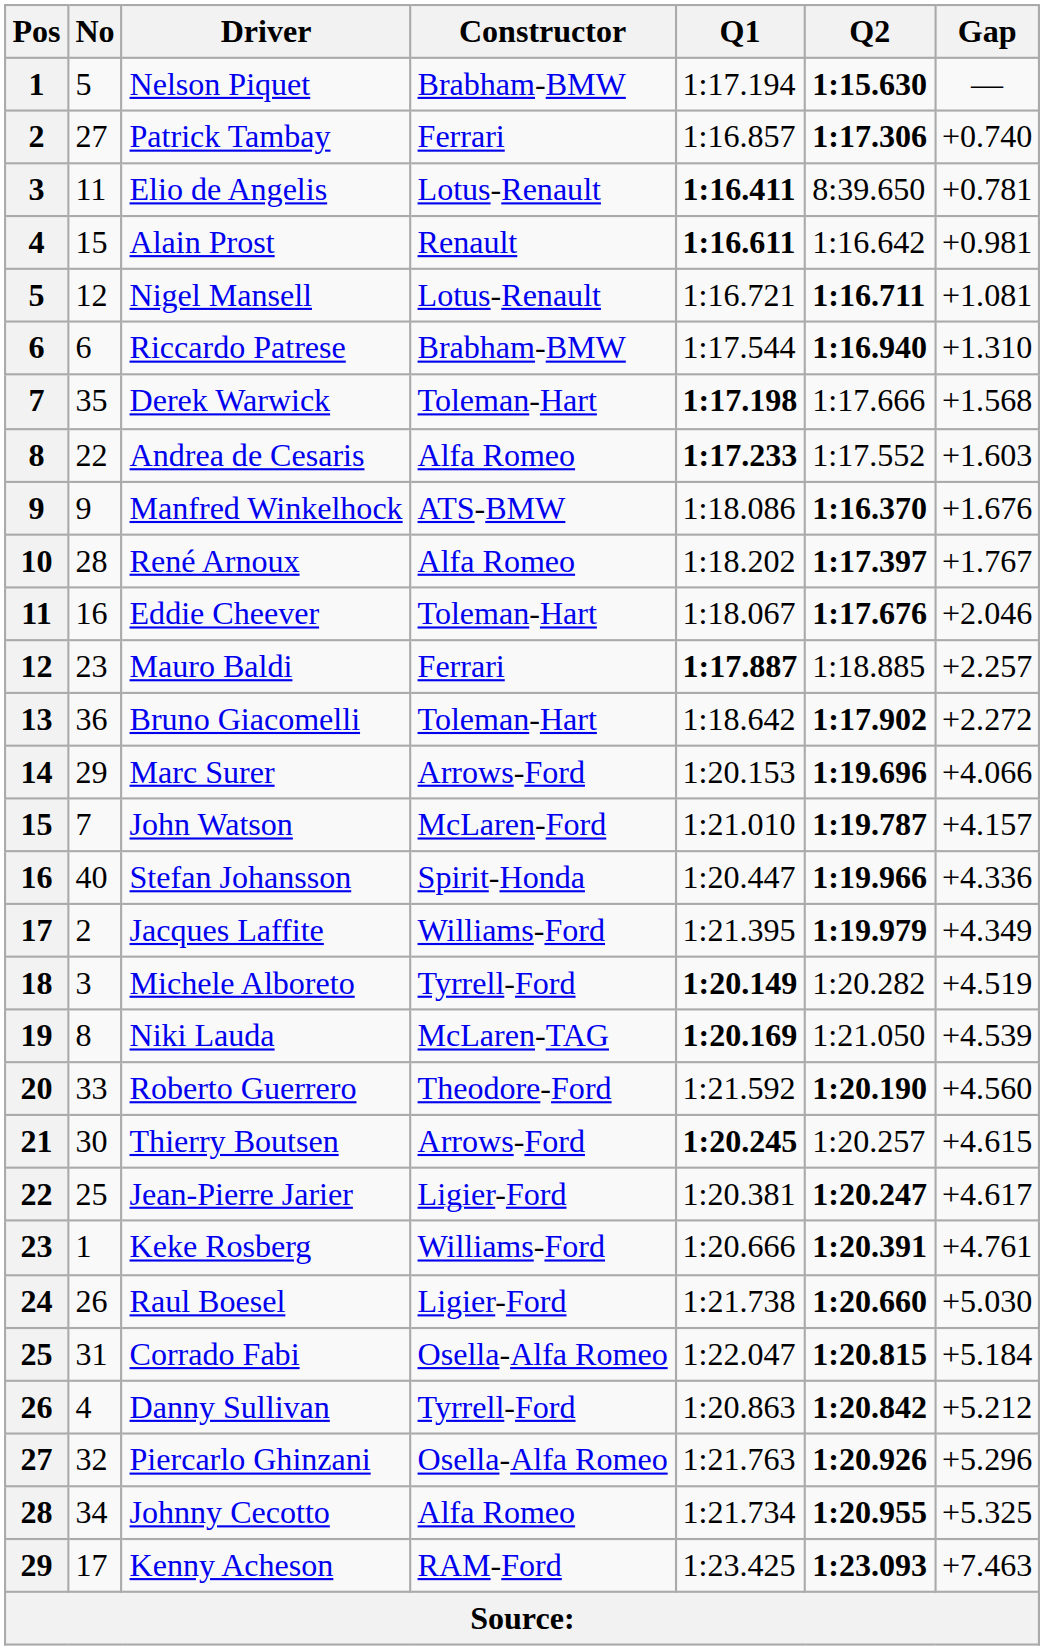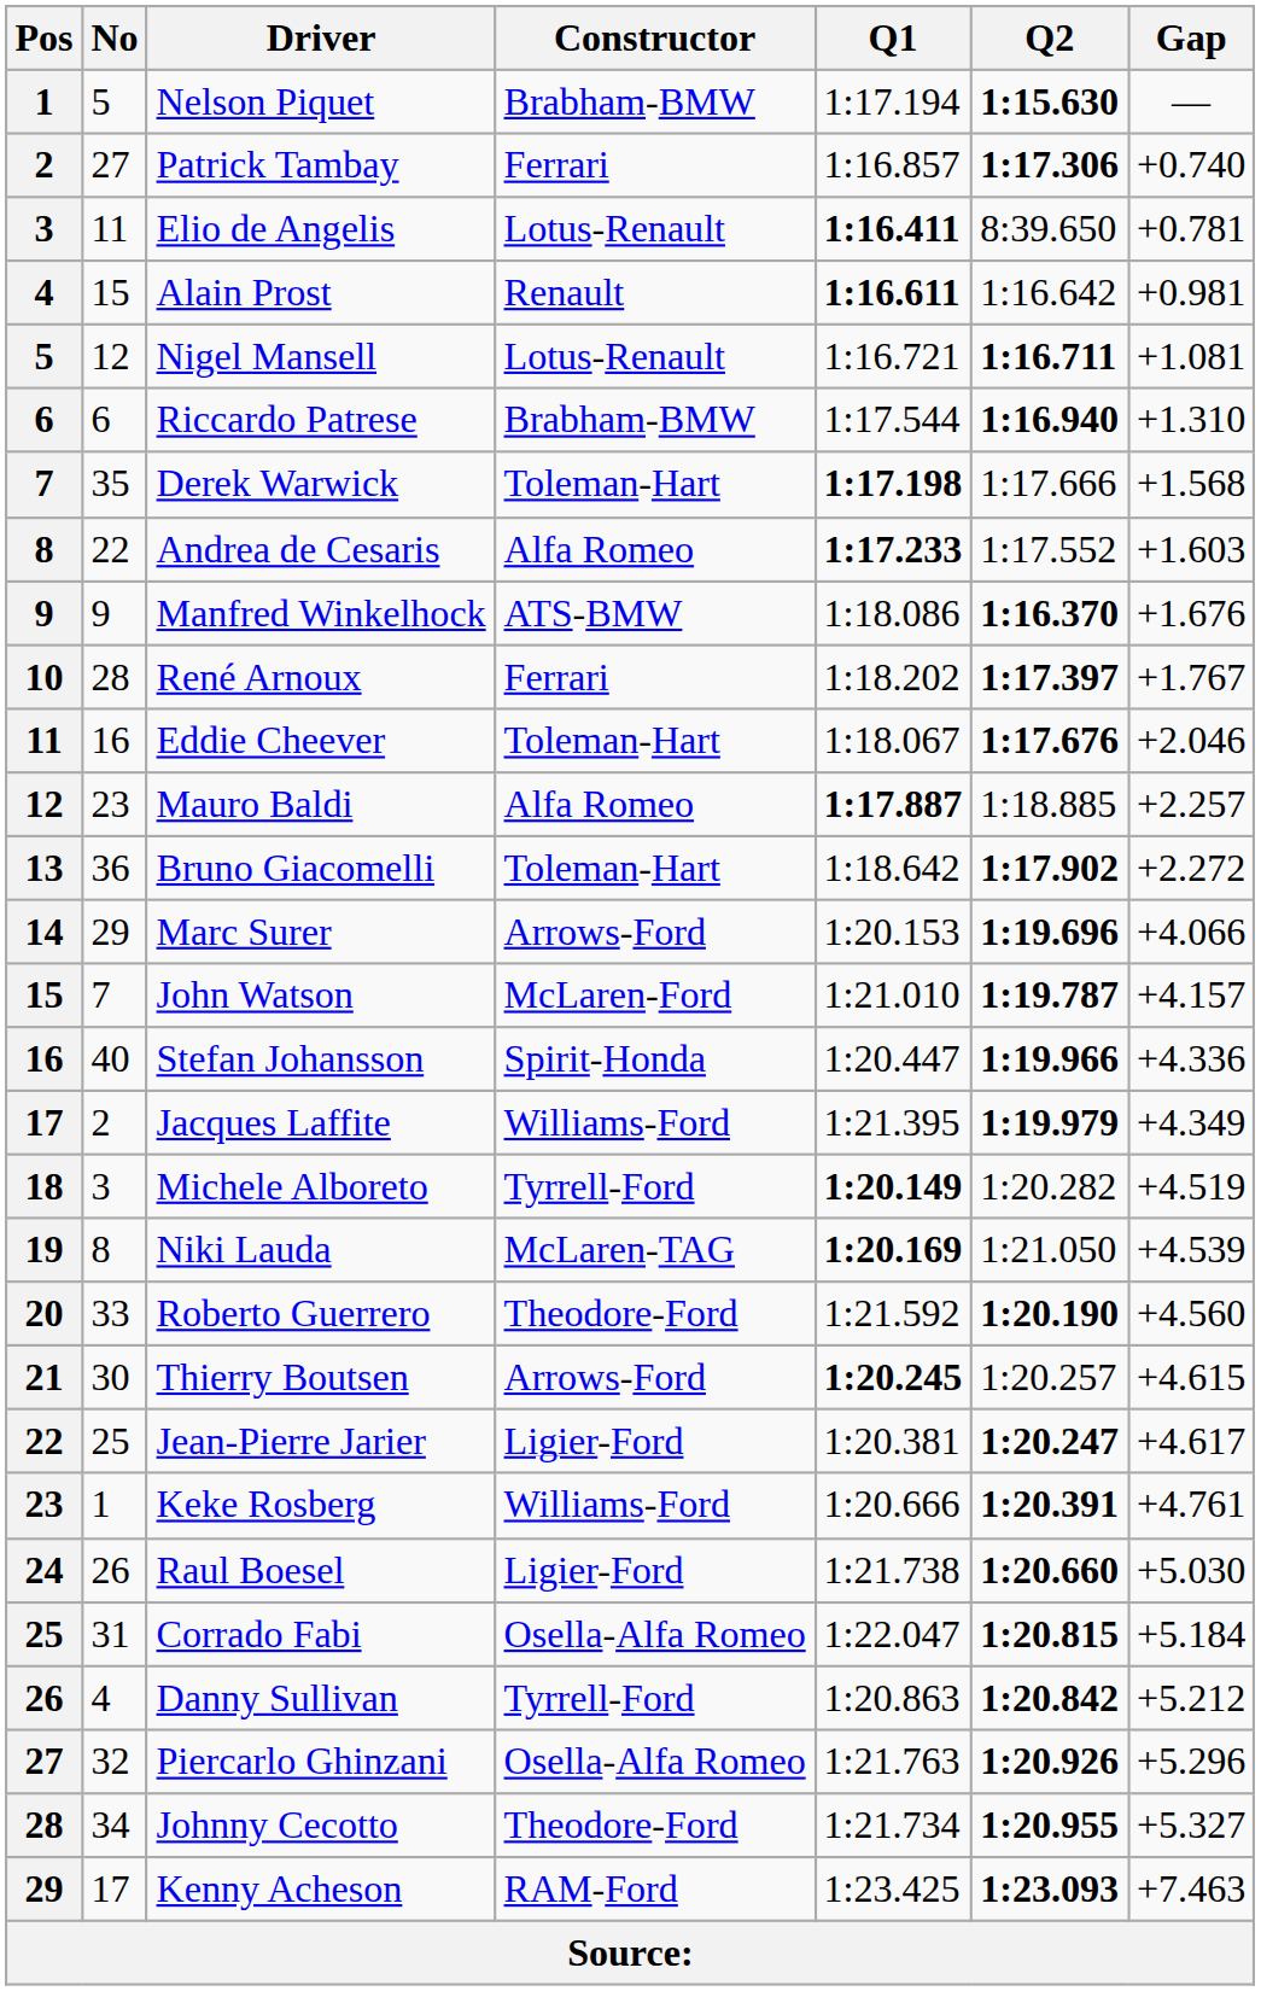 <table class="wikitable sortable" style="font-size: 95%">
 <tr>
 <th>Pos</th>
 <th>No</th>
 <th>Driver</th>
 <th>Constructor</th>
 <th>Q1</th>
 <th>Q2</th>
 <th>Gap</th>
 </tr>
 <tr>
 <th>1</th>
 <td>5</td>
 <td> <a href='#'>Nelson Piquet</a></td>
 <td><a href='#'>Brabham</a>-<a href='#'>BMW</a></td>
 <td>1:17.194</td>
 <td><strong>1:15.630</strong></td>
 <td style="text-align: center">—</td>
 </tr>
 <tr>
 <th>2</th>
 <td>27</td>
 <td> <a href='#'>Patrick Tambay</a></td>
 <td><a href='#'>Ferrari</a></td>
 <td>1:16.857</td>
 <td><strong>1:17.306</strong></td>
 <td>+0.740</td>
 </tr>
 <tr>
 <th>3</th>
 <td>11</td>
 <td> <a href='#'>Elio de Angelis</a></td>
 <td><a href='#'>Lotus</a>-<a href='#'>Renault</a></td>
 <td><strong>1:16.411</strong></td>
 <td>8:39.650</td>
 <td>+0.781</td>
 </tr>
 <tr>
 <th>4</th>
 <td>15</td>
 <td> <a href='#'>Alain Prost</a></td>
 <td><a href='#'>Renault</a></td>
 <td><strong>1:16.611</strong></td>
 <td>1:16.642</td>
 <td>+0.981</td>
 </tr>
 <tr>
 <th>5</th>
 <td>12</td>
 <td> <a href='#'>Nigel Mansell</a></td>
 <td><a href='#'>Lotus</a>-<a href='#'>Renault</a></td>
 <td>1:16.721</td>
 <td><strong>1:16.711</strong></td>
 <td>+1.081</td>
 </tr>
 <tr>
 <th>6</th>
 <td>6</td>
 <td> <a href='#'>Riccardo Patrese</a></td>
 <td><a href='#'>Brabham</a>-<a href='#'>BMW</a></td>
 <td>1:17.544</td>
 <td><strong>1:16.940</strong></td>
 <td>+1.310</td>
 </tr>
 <tr>
 <th>7</th>
 <td>35</td>
 <td> <a href='#'>Derek Warwick</a></td>
 <td><a href='#'>Toleman</a>-<a href='#'>Hart</a></td>
 <td><strong>1:17.198</strong></td>
 <td>1:17.666</td>
 <td>+1.568</td>
 </tr>
 <tr>
 <th>8</th>
 <td>22</td>
 <td> <a href='#'>Andrea de Cesaris</a></td>
 <td><a href='#'>Alfa Romeo</a></td>
 <td><strong>1:17.233</strong></td>
 <td>1:17.552</td>
 <td>+1.603</td>
 </tr>
 <tr>
 <th>9</th>
 <td>9</td>
 <td> <a href='#'>Manfred Winkelhock</a></td>
 <td><a href='#'>ATS</a>-<a href='#'>BMW</a></td>
 <td>1:18.086</td>
 <td><strong>1:16.370</strong></td>
 <td>+1.676</td>
 </tr>
 <tr>
 <th>10</th>
 <td>28</td>
 <td> <a href='#'>René Arnoux</a></td>
-<td><a href='#'>Alfa Romeo</a></td>
+<td><a href='#'>Ferrari</a></td>
 <td>1:18.202</td>
 <td><strong>1:17.397</strong></td>
 <td>+1.767</td>
 </tr>
 <tr>
 <th>11</th>
 <td>16</td>
 <td> <a href='#'>Eddie Cheever</a></td>
 <td><a href='#'>Toleman</a>-<a href='#'>Hart</a></td>
 <td>1:18.067</td>
 <td><strong>1:17.676</strong></td>
 <td>+2.046</td>
 </tr>
 <tr>
 <th>12</th>
 <td>23</td>
 <td> <a href='#'>Mauro Baldi</a></td>
-<td><a href='#'>Ferrari</a></td>
+<td><a href='#'>Alfa Romeo</a></td>
 <td><strong>1:17.887</strong></td>
 <td>1:18.885</td>
 <td>+2.257</td>
 </tr>
 <tr>
 <th>13</th>
 <td>36</td>
 <td> <a href='#'>Bruno Giacomelli</a></td>
 <td><a href='#'>Toleman</a>-<a href='#'>Hart</a></td>
 <td>1:18.642</td>
 <td><strong>1:17.902</strong></td>
 <td>+2.272</td>
 </tr>
 <tr>
 <th>14</th>
 <td>29</td>
 <td> <a href='#'>Marc Surer</a></td>
 <td><a href='#'>Arrows</a>-<a href='#'>Ford</a></td>
 <td>1:20.153</td>
 <td><strong>1:19.696</strong></td>
 <td>+4.066</td>
 </tr>
 <tr>
 <th>15</th>
 <td>7</td>
 <td> <a href='#'>John Watson</a></td>
 <td><a href='#'>McLaren</a>-<a href='#'>Ford</a></td>
 <td>1:21.010</td>
 <td><strong>1:19.787</strong></td>
 <td>+4.157</td>
 </tr>
 <tr>
 <th>16</th>
 <td>40</td>
 <td> <a href='#'>Stefan Johansson</a></td>
 <td><a href='#'>Spirit</a>-<a href='#'>Honda</a></td>
 <td>1:20.447</td>
 <td><strong>1:19.966</strong></td>
 <td>+4.336</td>
 </tr>
 <tr>
 <th>17</th>
 <td>2</td>
 <td> <a href='#'>Jacques Laffite</a></td>
 <td><a href='#'>Williams</a>-<a href='#'>Ford</a></td>
 <td>1:21.395</td>
 <td><strong>1:19.979</strong></td>
 <td>+4.349</td>
 </tr>
 <tr>
 <th>18</th>
 <td>3</td>
 <td> <a href='#'>Michele Alboreto</a></td>
 <td><a href='#'>Tyrrell</a>-<a href='#'>Ford</a></td>
 <td><strong>1:20.149</strong></td>
 <td>1:20.282</td>
 <td>+4.519</td>
 </tr>
 <tr>
 <th>19</th>
 <td>8</td>
 <td> <a href='#'>Niki Lauda</a></td>
 <td><a href='#'>McLaren</a>-<a href='#'>TAG</a></td>
 <td><strong>1:20.169</strong></td>
 <td>1:21.050</td>
 <td>+4.539</td>
 </tr>
 <tr>
 <th>20</th>
 <td>33</td>
 <td> <a href='#'>Roberto Guerrero</a></td>
 <td><a href='#'>Theodore</a>-<a href='#'>Ford</a></td>
 <td>1:21.592</td>
 <td><strong>1:20.190</strong></td>
 <td>+4.560</td>
 </tr>
 <tr>
 <th>21</th>
 <td>30</td>
 <td> <a href='#'>Thierry Boutsen</a></td>
 <td><a href='#'>Arrows</a>-<a href='#'>Ford</a></td>
 <td><strong>1:20.245</strong></td>
 <td>1:20.257</td>
 <td>+4.615</td>
 </tr>
 <tr>
 <th>22</th>
 <td>25</td>
 <td> <a href='#'>Jean-Pierre Jarier</a></td>
 <td><a href='#'>Ligier</a>-<a href='#'>Ford</a></td>
 <td>1:20.381</td>
 <td><strong>1:20.247</strong></td>
 <td>+4.617</td>
 </tr>
 <tr>
 <th>23</th>
 <td>1</td>
 <td> <a href='#'>Keke Rosberg</a></td>
 <td><a href='#'>Williams</a>-<a href='#'>Ford</a></td>
 <td>1:20.666</td>
 <td><strong>1:20.391</strong></td>
 <td>+4.761</td>
 </tr>
 <tr>
 <th>24</th>
 <td>26</td>
 <td> <a href='#'>Raul Boesel</a></td>
 <td><a href='#'>Ligier</a>-<a href='#'>Ford</a></td>
 <td>1:21.738</td>
 <td><strong>1:20.660</strong></td>
 <td>+5.030</td>
 </tr>
 <tr>
 <th>25</th>
 <td>31</td>
 <td> <a href='#'>Corrado Fabi</a></td>
 <td><a href='#'>Osella</a>-<a href='#'>Alfa Romeo</a></td>
 <td>1:22.047</td>
 <td><strong>1:20.815</strong></td>
 <td>+5.184</td>
 </tr>
 <tr>
 <th>26</th>
 <td>4</td>
 <td> <a href='#'>Danny Sullivan</a></td>
 <td><a href='#'>Tyrrell</a>-<a href='#'>Ford</a></td>
 <td>1:20.863</td>
 <td><strong>1:20.842</strong></td>
 <td>+5.212</td>
 </tr>
 <tr>
 <th>27</th>
 <td>32</td>
 <td> <a href='#'>Piercarlo Ghinzani</a></td>
 <td><a href='#'>Osella</a>-<a href='#'>Alfa Romeo</a></td>
 <td>1:21.763</td>
 <td><strong>1:20.926</strong></td>
 <td>+5.296</td>
 </tr>
 <tr>
 <th>28</th>
 <td>34</td>
 <td> <a href='#'>Johnny Cecotto</a></td>
-<td><a href='#'>Alfa Romeo</a></td>
+<td><a href='#'>Theodore</a>-<a href='#'>Ford</a></td>
 <td>1:21.734</td>
 <td><strong>1:20.955</strong></td>
-<td>+5.325</td>
+<td>+5.327</td>
 </tr>
 <tr>
 <th>29</th>
 <td>17</td>
 <td> <a href='#'>Kenny Acheson</a></td>
 <td><a href='#'>RAM</a>-<a href='#'>Ford</a></td>
 <td>1:23.425</td>
 <td><strong>1:23.093</strong></td>
 <td>+7.463</td>
 </tr>
 <tr>
 <th colspan="7" style="text-align: center">Source: </th>
 </tr>
 </table>
